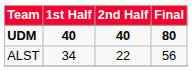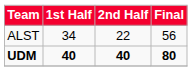 <table class="wikitable" align=right>
 <tr style="background: #F5002F; color: #FFFFFF">
 <td><strong>Team</strong></td>
 <td><strong>1st Half</strong></td>
 <td><strong>2nd Half</strong></td>
 <td><strong>Final</strong></td>
 </tr>
 <tr>
+<td>ALST</td>
+<td align=center>34</td>
+<td align=center>22</td>
+<td align=center>56</td>
+</tr>
+<tr>
 <td><strong>UDM</strong></td>
 <td align=center><strong>40</strong></td>
 <td align=center><strong>40</strong></td>
 <td align=center><strong>80</strong></td>
 </tr>
 <tr>
-<td>ALST</td>
-<td align=center>34</td>
-<td align=center>22</td>
-<td align=center>56</td>
-</tr>
-<tr>
 </tr>
 </table>
